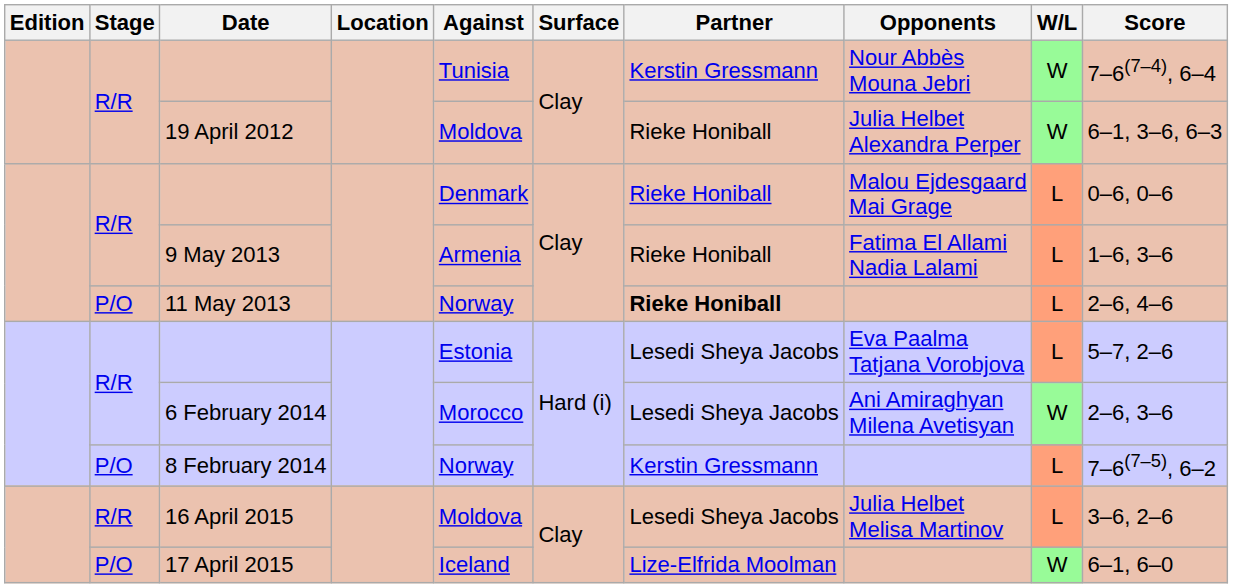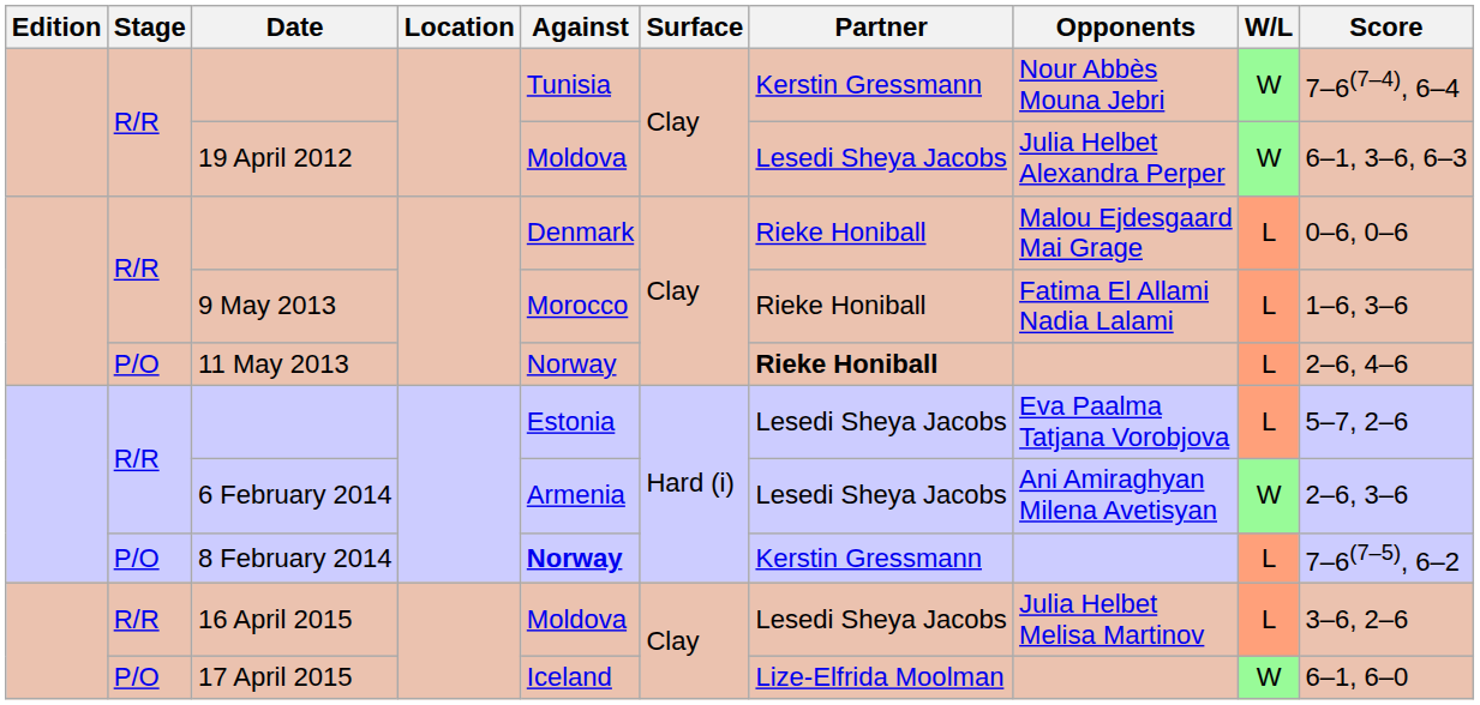 <table class=wikitable style=font-size:97%>
 <tr>
 <th>Edition</th>
 <th>Stage</th>
 <th>Date</th>
 <th>Location</th>
 <th>Against</th>
 <th>Surface</th>
 <th>Partner</th>
 <th>Opponents</th>
 <th>W/L</th>
 <th>Score</th>
 </tr>
 <tr bgcolor="#EBC2AF">
 <td rowspan="2"></td>
 <td rowspan="2"><a href='#'>R/R</a></td>
 <td></td>
 <td rowspan="2"></td>
 <td> <a href='#'>Tunisia</a></td>
 <td rowspan="2">Clay</td>
 <td> <a href='#'>Kerstin Gressmann</a></td>
 <td> <a href='#'>Nour Abbès</a> <br>  <a href='#'>Mouna Jebri</a></td>
 <td style="text-align:center; background:#98fb98;">W</td>
 <td>7–6<sup>(7–4)</sup>, 6–4</td>
 </tr>
 <tr bgcolor="#EBC2AF">
 <td>19 April 2012</td>
 <td> <a href='#'>Moldova</a></td>
-<td> Rieke Honiball</td>
+<td> <a href='#'>Lesedi Sheya Jacobs</a></td>
 <td> <a href='#'>Julia Helbet</a> <br>  <a href='#'>Alexandra Perper</a></td>
 <td style="text-align:center; background:#98fb98;">W</td>
 <td>6–1, 3–6, 6–3</td>
 </tr>
 <tr bgcolor="#EBC2AF">
 <td rowspan="3"></td>
 <td rowspan="2"><a href='#'>R/R</a></td>
 <td></td>
 <td rowspan="3"></td>
 <td> <a href='#'>Denmark</a></td>
 <td rowspan="3">Clay</td>
 <td> <a href='#'>Rieke Honiball</a></td>
 <td> <a href='#'>Malou Ejdesgaard</a> <br>  <a href='#'>Mai Grage</a></td>
 <td style="text-align:center; background:#ffa07a;">L</td>
 <td>0–6, 0–6</td>
 </tr>
 <tr bgcolor="#EBC2AF">
 <td>9 May 2013</td>
-<td> <a href='#'>Armenia</a></td>
+<td> <a href='#'>Morocco</a></td>
 <td> Rieke Honiball</td>
 <td> <a href='#'>Fatima El Allami</a> <br>  <a href='#'>Nadia Lalami</a></td>
 <td style="text-align:center; background:#ffa07a;">L</td>
 <td>1–6, 3–6</td>
 </tr>
 <tr bgcolor="#EBC2AF">
 <td rowspan="1"><a href='#'>P/O</a></td>
 <td>11 May 2013</td>
 <td> <a href='#'>Norway</a></td>
 <td><strong> Rieke Honiball</strong></td>
 <td></td>
 <td style="text-align:center; background:#ffa07a;">L</td>
 <td>2–6, 4–6</td>
 </tr>
 <tr style="background:#ccccff;">
 <td rowspan="3"></td>
 <td rowspan="2"><a href='#'>R/R</a></td>
 <td></td>
 <td rowspan="3"></td>
 <td> <a href='#'>Estonia</a></td>
 <td rowspan="3">Hard (i)</td>
 <td> Lesedi Sheya Jacobs</td>
 <td> <a href='#'>Eva Paalma</a> <br>  <a href='#'>Tatjana Vorobjova</a></td>
 <td style="text-align:center; background:#ffa07a;">L</td>
 <td>5–7, 2–6</td>
 </tr>
 <tr style="background:#ccccff;">
 <td>6 February 2014</td>
-<td> <a href='#'>Morocco</a></td>
+<td> <a href='#'>Armenia</a></td>
 <td> Lesedi Sheya Jacobs</td>
 <td> <a href='#'>Ani Amiraghyan</a> <br>  <a href='#'>Milena Avetisyan</a></td>
 <td style="text-align:center; background:#98fb98;">W</td>
 <td>2–6, 3–6</td>
 </tr>
 <tr style="background:#ccccff;">
 <td rowspan="1"><a href='#'>P/O</a></td>
 <td>8 February 2014</td>
-<td> <a href='#'>Norway</a></td>
+<td><strong> <a href='#'>Norway</a></strong></td>
 <td> <a href='#'>Kerstin Gressmann</a></td>
 <td></td>
 <td style="text-align:center; background:#ffa07a;">L</td>
 <td>7–6<sup>(7–5)</sup>, 6–2</td>
 </tr>
 <tr bgcolor="#EBC2AF">
 <td rowspan="2"></td>
 <td rowspan="1"><a href='#'>R/R</a></td>
 <td>16 April 2015</td>
 <td rowspan="2"></td>
 <td> <a href='#'>Moldova</a></td>
 <td rowspan="2">Clay</td>
 <td> Lesedi Sheya Jacobs</td>
 <td> <a href='#'>Julia Helbet</a> <br>  <a href='#'>Melisa Martinov</a></td>
 <td style="text-align:center; background:#ffa07a;">L</td>
 <td>3–6, 2–6</td>
 </tr>
 <tr bgcolor="#EBC2AF">
 <td rowspan="1"><a href='#'>P/O</a></td>
 <td>17 April 2015</td>
 <td> <a href='#'>Iceland</a></td>
 <td> <a href='#'>Lize-Elfrida Moolman</a></td>
 <td></td>
 <td style="text-align:center; background:#98fb98;">W</td>
 <td>6–1, 6–0</td>
 </tr>
 </table>
